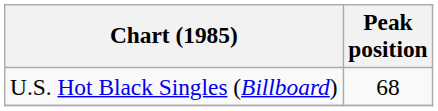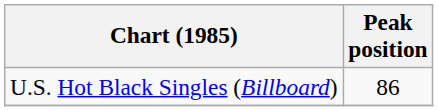 <table Class = "wikitable sortable">
 <tr>
 <th>Chart (1985)</th>
 <th>Peak<br>position</th>
 </tr>
 <tr>
 <td>U.S. <a href='#'>Hot Black Singles</a> (<em><a href='#'>Billboard</a></em>)</td>
-<td align = "center">68</td>
+<td align = "center">86</td>
 </tr>
 <tr>
 </tr>
 </table>
